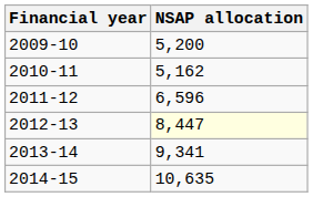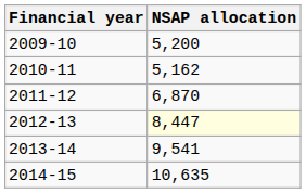 <table class="wikitable">
 <tr>
 <th>Financial year</th>
 <th>NSAP allocation</th>
 </tr>
 <tr>
 <td>2009-10</td>
 <td>5,200</td>
 </tr>
 <tr>
 <td>2010-11</td>
 <td>5,162</td>
 </tr>
 <tr>
 <td>2011-12</td>
-<td>6,596</td>
+<td>6,870</td>
 </tr>
 <tr>
 <td>2012-13</td>
 <td style="background: lightyellow;">8,447</td>
 </tr>
 <tr>
 <td>2013-14</td>
-<td>9,341</td>
+<td>9,541</td>
 </tr>
 <tr>
 <td>2014-15</td>
 <td>10,635</td>
 </tr>
 </table>
